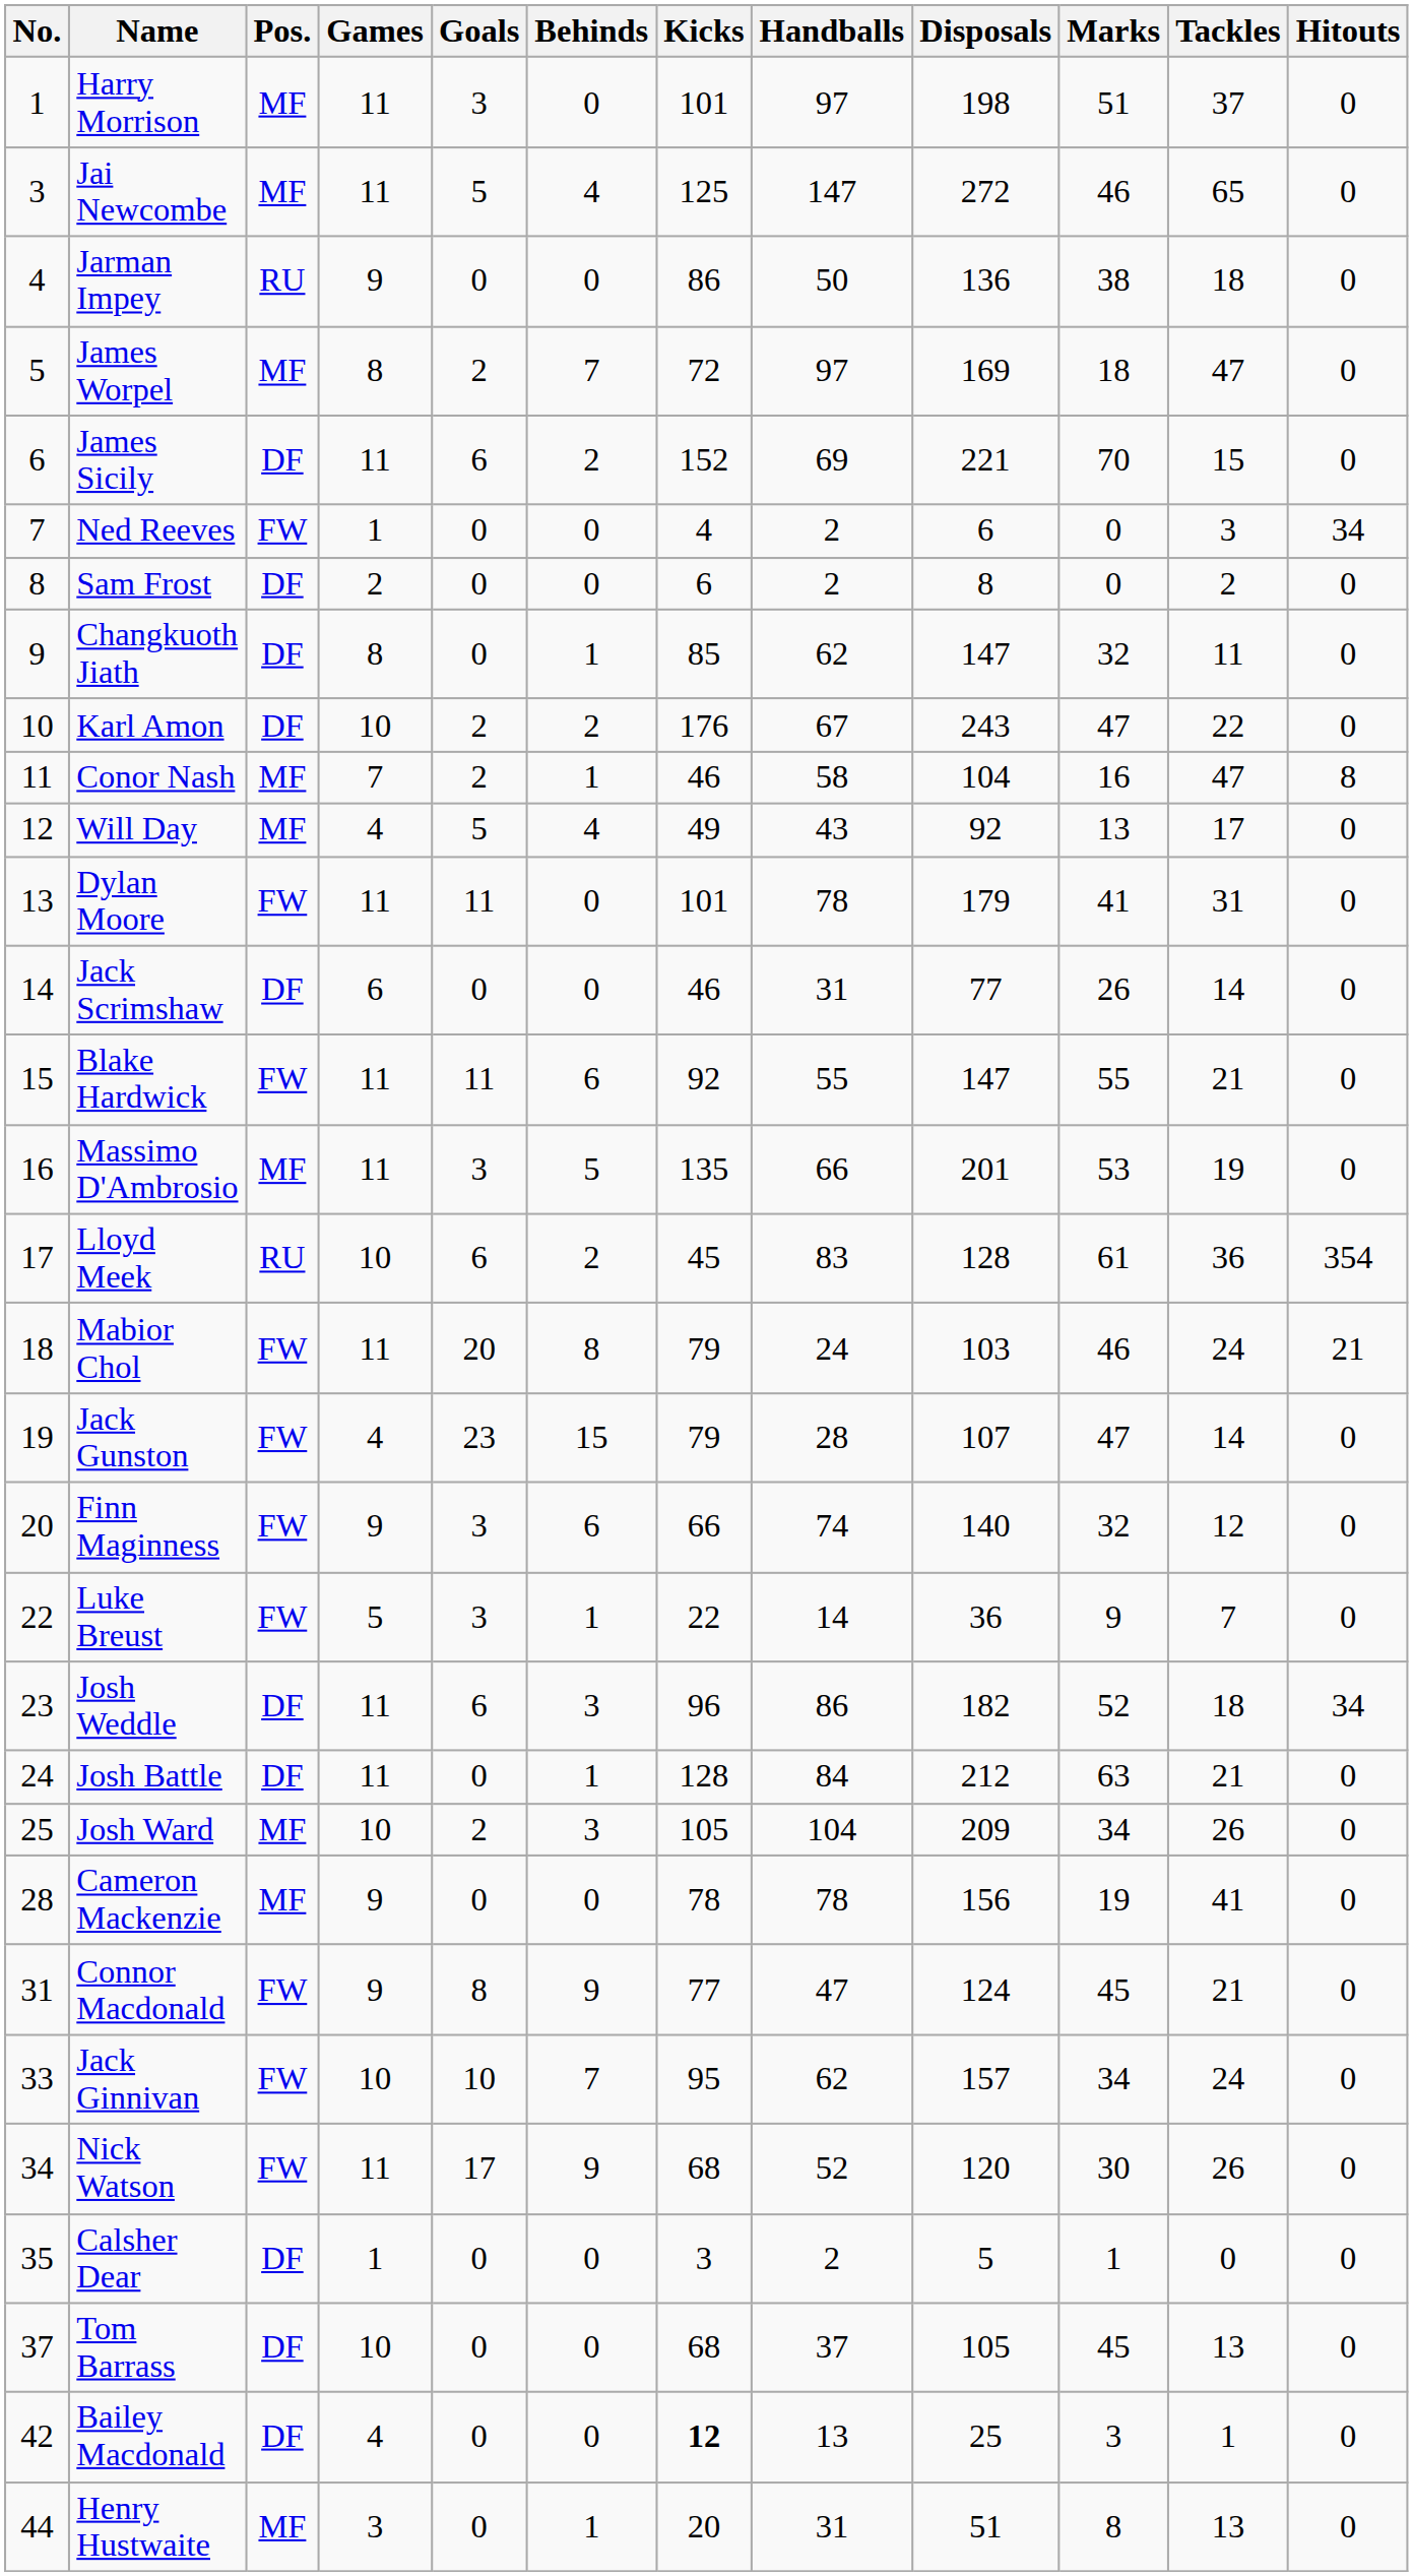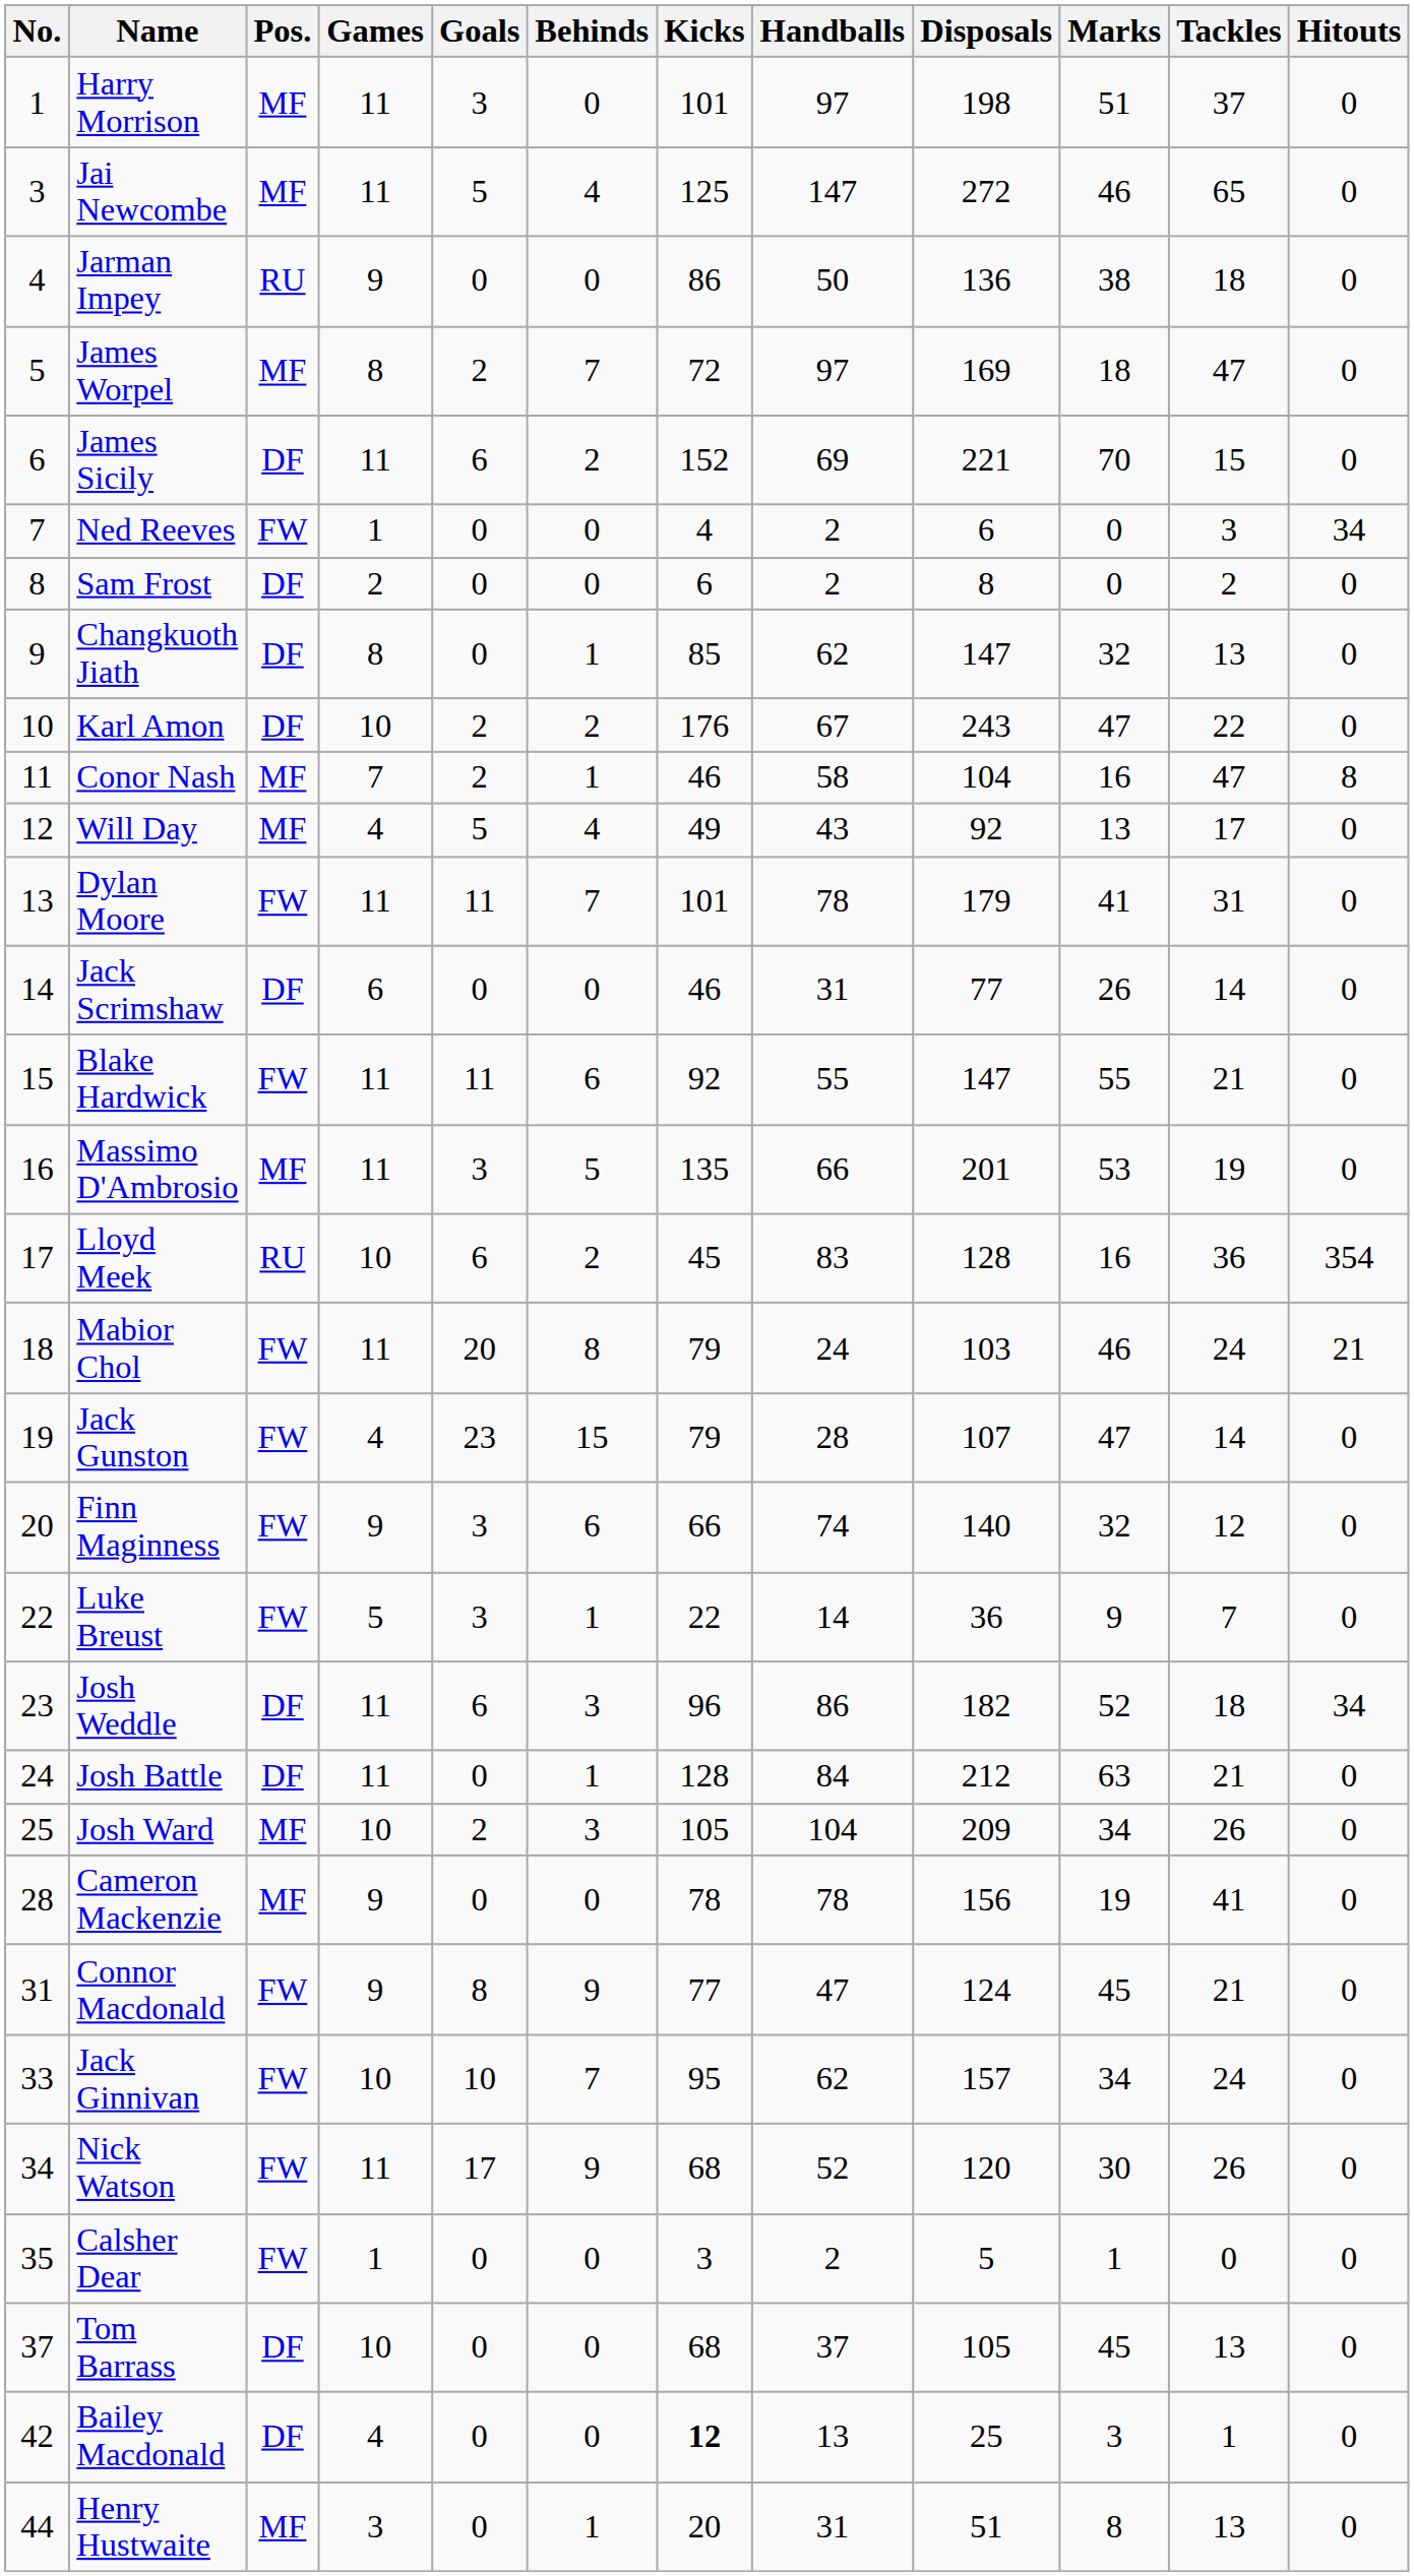 <table class="wikitable sortable" style="text-align:center">
 <tr>
 <th>No.</th>
 <th>Name</th>
 <th>Pos.</th>
 <th>Games</th>
 <th>Goals</th>
 <th>Behinds</th>
 <th>Kicks</th>
 <th>Handballs</th>
 <th>Disposals</th>
 <th>Marks</th>
 <th>Tackles</th>
 <th>Hitouts</th>
 </tr>
 <tr>
 <td>1</td>
 <td align="left"><a href='#'>Harry Morrison</a></td>
 <td><a href='#'>MF</a></td>
 <td>11</td>
 <td>3</td>
 <td>0</td>
 <td>101</td>
 <td>97</td>
 <td>198</td>
 <td>51</td>
 <td>37</td>
 <td>0</td>
 </tr>
 <tr>
 <td>3</td>
 <td align="left"><a href='#'>Jai Newcombe</a></td>
 <td><a href='#'>MF</a></td>
 <td>11</td>
 <td>5</td>
 <td>4</td>
 <td>125</td>
 <td>147</td>
 <td>272</td>
 <td>46</td>
 <td>65</td>
 <td>0</td>
 </tr>
 <tr>
 <td>4</td>
 <td align="left"><a href='#'>Jarman Impey</a></td>
 <td><a href='#'>RU</a></td>
 <td>9</td>
 <td>0</td>
 <td>0</td>
 <td>86</td>
 <td>50</td>
 <td>136</td>
 <td>38</td>
 <td>18</td>
 <td>0</td>
 </tr>
 <tr>
 <td>5</td>
 <td align="left"><a href='#'>James Worpel</a></td>
 <td><a href='#'>MF</a></td>
 <td>8</td>
 <td>2</td>
 <td>7</td>
 <td>72</td>
 <td>97</td>
 <td>169</td>
 <td>18</td>
 <td>47</td>
 <td>0</td>
 </tr>
 <tr>
 <td>6</td>
 <td align="left"><a href='#'>James Sicily</a></td>
 <td><a href='#'>DF</a></td>
 <td>11</td>
 <td>6</td>
 <td>2</td>
 <td>152</td>
 <td>69</td>
 <td>221</td>
 <td>70</td>
 <td>15</td>
 <td>0</td>
 </tr>
 <tr>
 <td>7</td>
 <td align=left><a href='#'>Ned Reeves</a></td>
 <td><a href='#'>FW</a></td>
 <td>1</td>
 <td>0</td>
 <td>0</td>
 <td>4</td>
 <td>2</td>
 <td>6</td>
 <td>0</td>
 <td>3</td>
 <td>34</td>
 </tr>
 <tr>
 <td>8</td>
 <td align="left"><a href='#'>Sam Frost</a></td>
 <td><a href='#'>DF</a></td>
 <td>2</td>
 <td>0</td>
 <td>0</td>
 <td>6</td>
 <td>2</td>
 <td>8</td>
 <td>0</td>
 <td>2</td>
 <td>0</td>
 </tr>
 <tr>
 <td>9</td>
 <td align="left"><a href='#'>Changkuoth Jiath</a></td>
 <td><a href='#'>DF</a></td>
 <td>8</td>
 <td>0</td>
 <td>1</td>
 <td>85</td>
 <td>62</td>
 <td>147</td>
 <td>32</td>
-<td>11</td>
+<td>13</td>
 <td>0</td>
 </tr>
 <tr>
 <td>10</td>
 <td align="left"><a href='#'>Karl Amon</a></td>
 <td><a href='#'>DF</a></td>
 <td>10</td>
 <td>2</td>
 <td>2</td>
 <td>176</td>
 <td>67</td>
 <td>243</td>
 <td>47</td>
 <td>22</td>
 <td>0</td>
 </tr>
 <tr>
 <td>11</td>
 <td align="left"><a href='#'>Conor Nash</a></td>
 <td><a href='#'>MF</a></td>
 <td>7</td>
 <td>2</td>
 <td>1</td>
 <td>46</td>
 <td>58</td>
 <td>104</td>
 <td>16</td>
 <td>47</td>
 <td>8</td>
 </tr>
 <tr>
 <td>12</td>
 <td align="left"><a href='#'>Will Day</a></td>
 <td><a href='#'>MF</a></td>
 <td>4</td>
 <td>5</td>
 <td>4</td>
 <td>49</td>
 <td>43</td>
 <td>92</td>
 <td>13</td>
 <td>17</td>
 <td>0</td>
 </tr>
 <tr>
 <td>13</td>
 <td align="left"><a href='#'>Dylan Moore</a></td>
 <td><a href='#'>FW</a></td>
 <td>11</td>
 <td>11</td>
-<td>0</td>
+<td>7</td>
 <td>101</td>
 <td>78</td>
 <td>179</td>
 <td>41</td>
 <td>31</td>
 <td>0</td>
 </tr>
 <tr>
 <td>14</td>
 <td align="left"><a href='#'>Jack Scrimshaw</a></td>
 <td><a href='#'>DF</a></td>
 <td>6</td>
 <td>0</td>
 <td>0</td>
 <td>46</td>
 <td>31</td>
 <td>77</td>
 <td>26</td>
 <td>14</td>
 <td>0</td>
 </tr>
 <tr>
 <td>15</td>
 <td align="left"><a href='#'>Blake Hardwick</a></td>
 <td><a href='#'>FW</a></td>
 <td>11</td>
 <td>11</td>
 <td>6</td>
 <td>92</td>
 <td>55</td>
 <td>147</td>
 <td>55</td>
 <td>21</td>
 <td>0</td>
 </tr>
 <tr>
 <td>16</td>
 <td align="left"><a href='#'>Massimo D'Ambrosio</a></td>
 <td><a href='#'>MF</a></td>
 <td>11</td>
 <td>3</td>
 <td>5</td>
 <td>135</td>
 <td>66</td>
 <td>201</td>
 <td>53</td>
 <td>19</td>
 <td>0</td>
 </tr>
 <tr>
 <td>17</td>
 <td align="left"><a href='#'>Lloyd Meek</a></td>
 <td><a href='#'>RU</a></td>
 <td>10</td>
 <td>6</td>
 <td>2</td>
 <td>45</td>
 <td>83</td>
 <td>128</td>
-<td>61</td>
+<td>16</td>
 <td>36</td>
 <td>354</td>
 </tr>
 <tr>
 <td>18</td>
 <td align="left"><a href='#'>Mabior Chol</a></td>
 <td><a href='#'>FW</a></td>
 <td>11</td>
 <td>20</td>
 <td>8</td>
 <td>79</td>
 <td>24</td>
 <td>103</td>
 <td>46</td>
 <td>24</td>
 <td>21</td>
 </tr>
 <tr>
 <td>19</td>
 <td align="left"><a href='#'>Jack Gunston</a></td>
 <td><a href='#'>FW</a></td>
 <td>4</td>
 <td>23</td>
 <td>15</td>
 <td>79</td>
 <td>28</td>
 <td>107</td>
 <td>47</td>
 <td>14</td>
 <td>0</td>
 </tr>
 <tr>
 <td>20</td>
 <td align="left"><a href='#'>Finn Maginness</a></td>
 <td><a href='#'>FW</a></td>
 <td>9</td>
 <td>3</td>
 <td>6</td>
 <td>66</td>
 <td>74</td>
 <td>140</td>
 <td>32</td>
 <td>12</td>
 <td>0</td>
 </tr>
 <tr>
 <td>22</td>
 <td align="left"><a href='#'>Luke Breust</a></td>
 <td><a href='#'>FW</a></td>
 <td>5</td>
 <td>3</td>
 <td>1</td>
 <td>22</td>
 <td>14</td>
 <td>36</td>
 <td>9</td>
 <td>7</td>
 <td>0</td>
 </tr>
 <tr>
 <td>23</td>
 <td align="left"><a href='#'>Josh Weddle</a></td>
 <td><a href='#'>DF</a></td>
 <td>11</td>
 <td>6</td>
 <td>3</td>
 <td>96</td>
 <td>86</td>
 <td>182</td>
 <td>52</td>
 <td>18</td>
 <td>34</td>
 </tr>
 <tr>
 <td>24</td>
 <td align="left"><a href='#'>Josh Battle</a></td>
 <td><a href='#'>DF</a></td>
 <td>11</td>
 <td>0</td>
 <td>1</td>
 <td>128</td>
 <td>84</td>
 <td>212</td>
 <td>63</td>
 <td>21</td>
 <td>0</td>
 </tr>
 <tr>
 <td>25</td>
 <td align="left"><a href='#'>Josh Ward</a></td>
 <td><a href='#'>MF</a></td>
 <td>10</td>
 <td>2</td>
 <td>3</td>
 <td>105</td>
 <td>104</td>
 <td>209</td>
 <td>34</td>
 <td>26</td>
 <td>0</td>
 </tr>
 <tr>
 <td>28</td>
 <td align="left"><a href='#'>Cameron Mackenzie</a></td>
 <td><a href='#'>MF</a></td>
 <td>9</td>
 <td>0</td>
 <td>0</td>
 <td>78</td>
 <td>78</td>
 <td>156</td>
 <td>19</td>
 <td>41</td>
 <td>0</td>
 </tr>
 <tr>
 <td>31</td>
 <td align="left"><a href='#'>Connor Macdonald</a></td>
 <td><a href='#'>FW</a></td>
 <td>9</td>
 <td>8</td>
 <td>9</td>
 <td>77</td>
 <td>47</td>
 <td>124</td>
 <td>45</td>
 <td>21</td>
 <td>0</td>
 </tr>
 <tr>
 <td>33</td>
 <td align="left"><a href='#'>Jack Ginnivan</a></td>
 <td><a href='#'>FW</a></td>
 <td>10</td>
 <td>10</td>
 <td>7</td>
 <td>95</td>
 <td>62</td>
 <td>157</td>
 <td>34</td>
 <td>24</td>
 <td>0</td>
 </tr>
 <tr>
 <td>34</td>
 <td align="left"><a href='#'>Nick Watson</a></td>
 <td><a href='#'>FW</a></td>
 <td>11</td>
 <td>17</td>
 <td>9</td>
 <td>68</td>
 <td>52</td>
 <td>120</td>
 <td>30</td>
 <td>26</td>
 <td>0</td>
 </tr>
 <tr>
 <td>35</td>
 <td align=left><a href='#'>Calsher Dear</a></td>
-<td><a href='#'>DF</a></td>
+<td><a href='#'>FW</a></td>
 <td>1</td>
 <td>0</td>
 <td>0</td>
 <td>3</td>
 <td>2</td>
 <td>5</td>
 <td>1</td>
 <td>0</td>
 <td>0</td>
 </tr>
 <tr>
 <td>37</td>
 <td align="left"><a href='#'>Tom Barrass</a></td>
 <td><a href='#'>DF</a></td>
 <td>10</td>
 <td>0</td>
 <td>0</td>
 <td>68</td>
 <td>37</td>
 <td>105</td>
 <td>45</td>
 <td>13</td>
 <td>0</td>
 </tr>
 <tr>
 <td>42</td>
 <td align=left><a href='#'>Bailey Macdonald</a></td>
 <td><a href='#'>DF</a></td>
 <td>4</td>
 <td>0</td>
 <td>0</td>
 <td><strong>12</strong></td>
 <td>13</td>
 <td>25</td>
 <td>3</td>
 <td>1</td>
 <td>0</td>
 </tr>
 <tr>
 <td>44</td>
 <td align=left><a href='#'>Henry Hustwaite</a></td>
 <td><a href='#'>MF</a></td>
 <td>3</td>
 <td>0</td>
 <td>1</td>
 <td>20</td>
 <td>31</td>
 <td>51</td>
 <td>8</td>
 <td>13</td>
 <td>0</td>
 </tr>
 </table>
